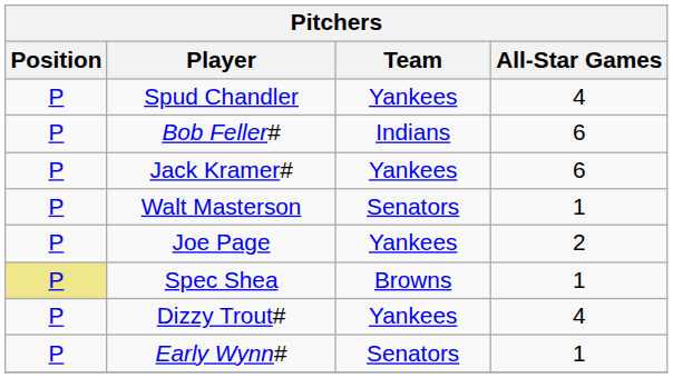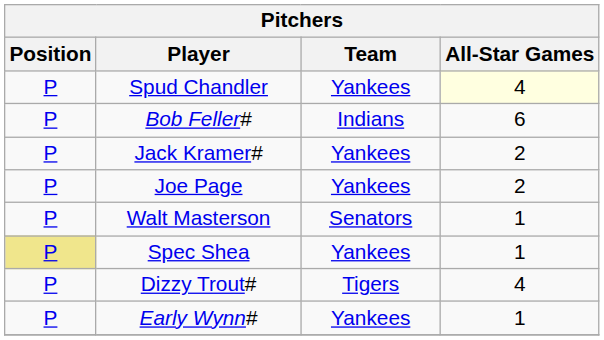 <table class="wikitable" style="font-size: 100%; text-align:center;">
 <tr>
 <th colspan="4">Pitchers</th>
 </tr>
 <tr>
 <th>Position</th>
 <th width="150">Player</th>
 <th width="100">Team</th>
 <th>All-Star Games</th>
 </tr>
 <tr>
 <td><a href='#'>P</a></td>
 <td><a href='#'>Spud Chandler</a></td>
 <td><a href='#'>Yankees</a></td>
-<td>4</td>
+<td style="background: lightyellow;">4</td>
 </tr>
 <tr>
 <td><a href='#'>P</a></td>
 <td><em><a href='#'>Bob Feller</a></em>#</td>
 <td><a href='#'>Indians</a></td>
 <td>6</td>
 </tr>
 <tr>
 <td><a href='#'>P</a></td>
 <td><a href='#'>Jack Kramer</a>#</td>
 <td><a href='#'>Yankees</a></td>
-<td>6</td>
+<td>2</td>
+</tr>
+<tr>
+<td><a href='#'>P</a></td>
+<td><a href='#'>Joe Page</a></td>
+<td><a href='#'>Yankees</a></td>
+<td>2</td>
 </tr>
 <tr>
 <td><a href='#'>P</a></td>
 <td><a href='#'>Walt Masterson</a></td>
 <td><a href='#'>Senators</a></td>
 <td>1</td>
 </tr>
 <tr>
-<td><a href='#'>P</a></td>
-<td><a href='#'>Joe Page</a></td>
-<td><a href='#'>Yankees</a></td>
-<td>2</td>
-</tr>
-<tr>
 <td style="background: khaki;"><a href='#'>P</a></td>
 <td><a href='#'>Spec Shea</a></td>
-<td><a href='#'>Browns</a></td>
+<td><a href='#'>Yankees</a></td>
 <td>1</td>
 </tr>
 <tr>
 <td><a href='#'>P</a></td>
 <td><a href='#'>Dizzy Trout</a>#</td>
-<td><a href='#'>Yankees</a></td>
+<td><a href='#'>Tigers</a></td>
 <td>4</td>
 </tr>
 <tr>
 <td><a href='#'>P</a></td>
 <td><em><a href='#'>Early Wynn</a></em>#</td>
-<td><a href='#'>Senators</a></td>
+<td><a href='#'>Yankees</a></td>
 <td>1</td>
 </tr>
 <tr>
 </tr>
 </table>
